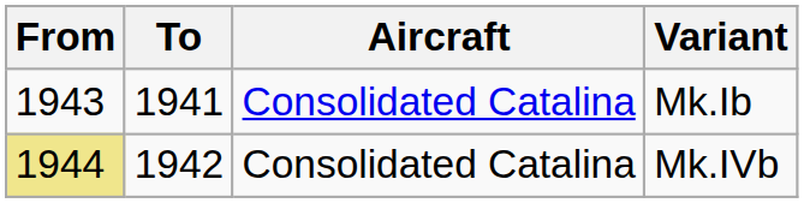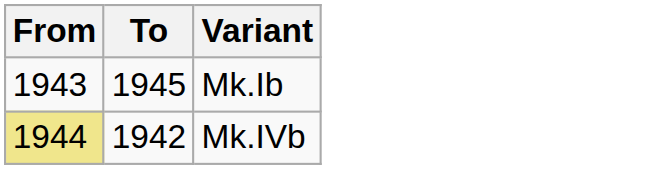 <table class="wikitable">
 <tr>
 <th>From</th>
 <th>To</th>
-<th>Aircraft</th>
 <th>Variant</th>
 </tr>
 <tr>
 <td>1943</td>
-<td>1941</td>
-<td><a href='#'>Consolidated Catalina</a></td>
+<td>1945</td>
 <td>Mk.Ib</td>
 </tr>
 <tr>
 <td style="background: khaki;">1944</td>
 <td>1942</td>
-<td>Consolidated Catalina</td>
 <td>Mk.IVb</td>
 </tr>
 </table>
